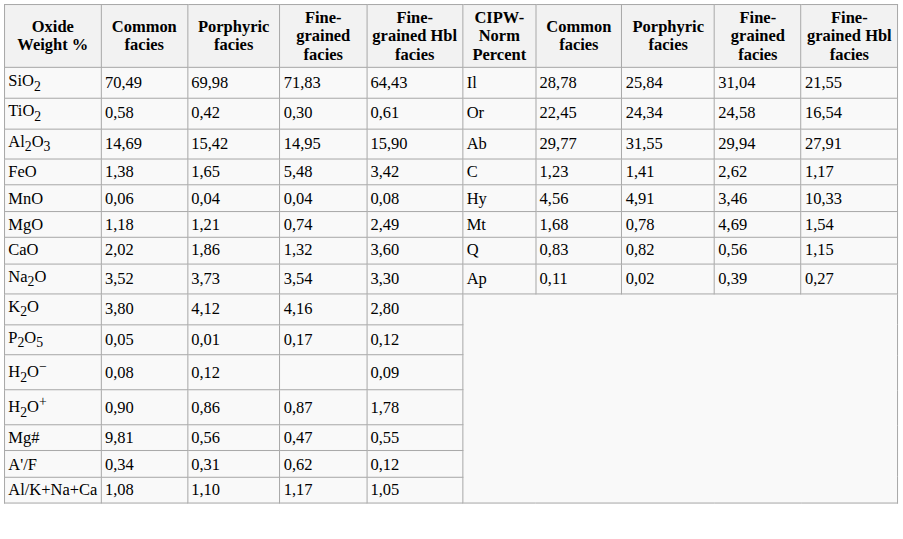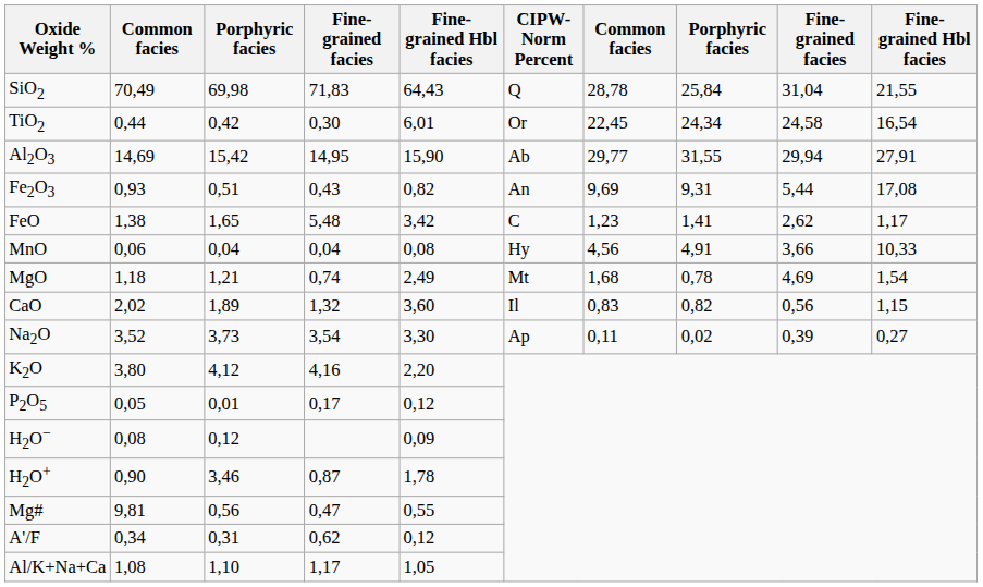 <table class="wikitable">
 <tr>
 <th>Oxide<br>Weight %</th>
 <th>Common facies</th>
 <th>Porphyric facies</th>
 <th>Fine-grained facies</th>
 <th>Fine-grained Hbl facies</th>
 <th>CIPW-Norm<br>Percent</th>
 <th>Common facies</th>
 <th>Porphyric facies</th>
 <th>Fine-grained facies</th>
 <th>Fine-grained Hbl facies</th>
 </tr>
 <tr>
 <td>SiO<sub>2</sub></td>
 <td>70,49</td>
 <td>69,98</td>
 <td>71,83</td>
 <td>64,43</td>
-<td>Il</td>
+<td>Q</td>
 <td>28,78</td>
 <td>25,84</td>
 <td>31,04</td>
 <td>21,55</td>
 </tr>
 <tr>
 <td>TiO<sub>2</sub></td>
-<td>0,58</td>
+<td>0,44</td>
 <td>0,42</td>
 <td>0,30</td>
-<td>0,61</td>
+<td>6,01</td>
 <td>Or</td>
 <td>22,45</td>
 <td>24,34</td>
 <td>24,58</td>
 <td>16,54</td>
 </tr>
 <tr>
 <td>Al<sub>2</sub>O<sub>3</sub></td>
 <td>14,69</td>
 <td>15,42</td>
 <td>14,95</td>
 <td>15,90</td>
 <td>Ab</td>
 <td>29,77</td>
 <td>31,55</td>
 <td>29,94</td>
 <td>27,91</td>
+</tr>
+<tr>
+<td>Fe<sub>2</sub>O<sub>3</sub></td>
+<td>0,93</td>
+<td>0,51</td>
+<td>0,43</td>
+<td>0,82</td>
+<td>An</td>
+<td>9,69</td>
+<td>9,31</td>
+<td>5,44</td>
+<td>17,08</td>
 </tr>
 <tr>
 <td>FeO</td>
 <td>1,38</td>
 <td>1,65</td>
 <td>5,48</td>
 <td>3,42</td>
 <td>C</td>
 <td>1,23</td>
 <td>1,41</td>
 <td>2,62</td>
 <td>1,17</td>
 </tr>
 <tr>
 <td>MnO</td>
 <td>0,06</td>
 <td>0,04</td>
 <td>0,04</td>
 <td>0,08</td>
 <td>Hy</td>
 <td>4,56</td>
 <td>4,91</td>
-<td>3,46</td>
+<td>3,66</td>
 <td>10,33</td>
 </tr>
 <tr>
 <td>MgO</td>
 <td>1,18</td>
 <td>1,21</td>
 <td>0,74</td>
 <td>2,49</td>
 <td>Mt</td>
 <td>1,68</td>
 <td>0,78</td>
 <td>4,69</td>
 <td>1,54</td>
 </tr>
 <tr>
 <td>CaO</td>
 <td>2,02</td>
-<td>1,86</td>
+<td>1,89</td>
 <td>1,32</td>
 <td>3,60</td>
-<td>Q</td>
+<td>Il</td>
 <td>0,83</td>
 <td>0,82</td>
 <td>0,56</td>
 <td>1,15</td>
 </tr>
 <tr>
 <td>Na<sub>2</sub>O</td>
 <td>3,52</td>
 <td>3,73</td>
 <td>3,54</td>
 <td>3,30</td>
 <td>Ap</td>
 <td>0,11</td>
 <td>0,02</td>
 <td>0,39</td>
 <td>0,27</td>
 </tr>
 <tr>
 <td>K<sub>2</sub>O</td>
 <td>3,80</td>
 <td>4,12</td>
 <td>4,16</td>
-<td>2,80</td>
+<td>2,20</td>
 </tr>
 <tr>
 <td>P<sub>2</sub>O<sub>5</sub></td>
 <td>0,05</td>
 <td>0,01</td>
 <td>0,17</td>
 <td>0,12</td>
 </tr>
 <tr>
 <td>H<sub>2</sub>O<sup>−</sup></td>
 <td>0,08</td>
 <td>0,12</td>
 <td></td>
 <td>0,09</td>
 </tr>
 <tr>
 <td>H<sub>2</sub>O<sup>+</sup></td>
 <td>0,90</td>
-<td>0,86</td>
+<td>3,46</td>
 <td>0,87</td>
 <td>1,78</td>
 </tr>
 <tr>
 <td>Mg#</td>
 <td>9,81</td>
 <td>0,56</td>
 <td>0,47</td>
 <td>0,55</td>
 </tr>
 <tr>
 <td>A'/F</td>
 <td>0,34</td>
 <td>0,31</td>
 <td>0,62</td>
 <td>0,12</td>
 </tr>
 <tr>
 <td>Al/K+Na+Ca</td>
 <td>1,08</td>
 <td>1,10</td>
 <td>1,17</td>
 <td>1,05</td>
 </tr>
 </table>
